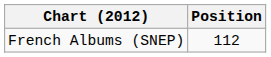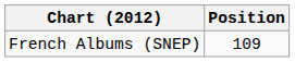 <table class="wikitable">
 <tr>
 <th>Chart (2012)</th>
 <th>Position</th>
 </tr>
 <tr>
 <td>French Albums (SNEP)</td>
-<td align=center>112</td>
+<td align=center>109</td>
 </tr>
 </table>
